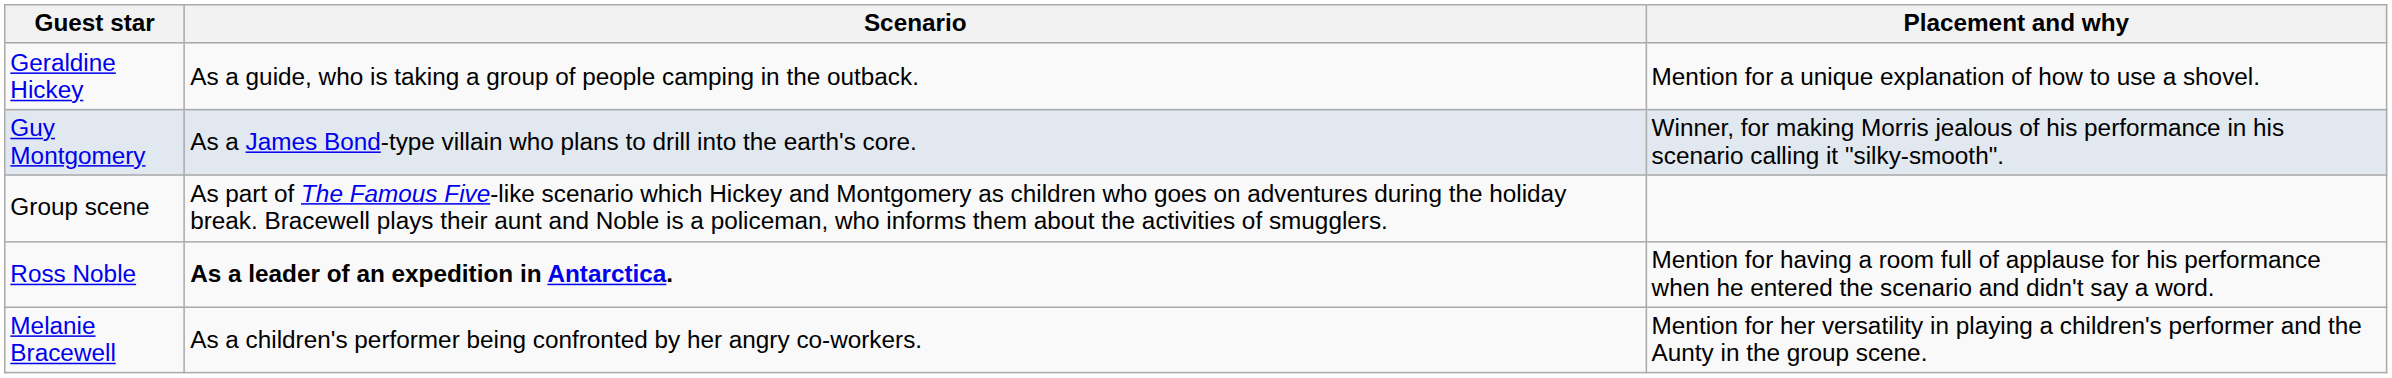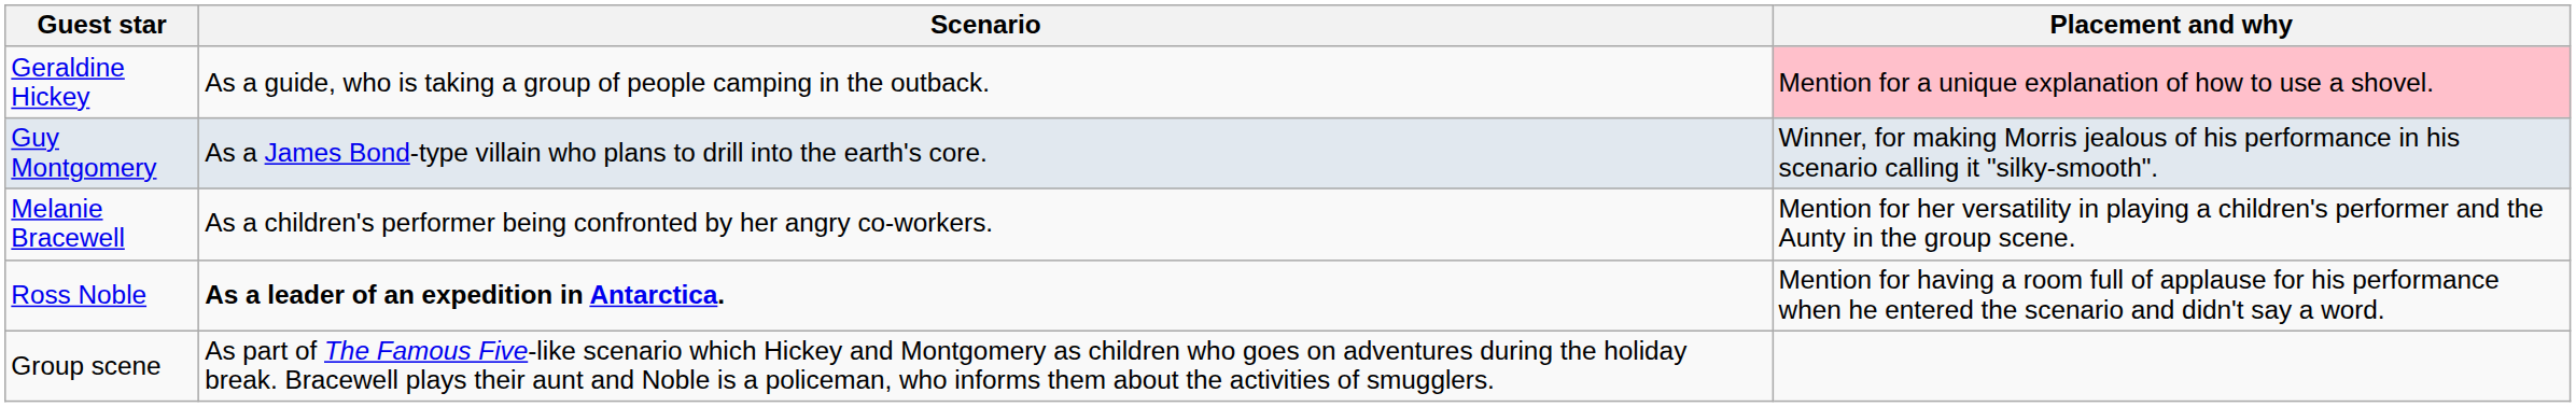 <table class="wikitable">
 <tr>
 <th>Guest star</th>
 <th>Scenario</th>
 <th>Placement and why</th>
 </tr>
 <tr>
 <td><a href='#'>Geraldine Hickey</a></td>
 <td>As a guide, who is taking a group of people camping in the outback.</td>
-<td>Mention for a unique explanation of how to use a shovel.</td>
+<td style="background: pink;">Mention for a unique explanation of how to use a shovel.</td>
 </tr>
 <tr style="background:#E1E8EF;">
 <td><a href='#'>Guy Montgomery</a></td>
 <td>As a <a href='#'>James Bond</a>-type villain who plans to drill into the earth's core.</td>
 <td>Winner, for making Morris jealous of his performance in his scenario calling it "silky-smooth".</td>
 </tr>
 <tr>
-<td>Group scene</td>
-<td>As part of <em><a href='#'>The Famous Five</a></em>-like scenario which Hickey and Montgomery as children who goes on adventures during the holiday break. Bracewell plays their aunt and Noble is a policeman, who informs them about the activities of smugglers.</td>
-<td></td>
+<td><a href='#'>Melanie Bracewell</a></td>
+<td>As a children's performer being confronted by her angry co-workers.</td>
+<td>Mention for her versatility in playing a children's performer and the Aunty in the group scene.</td>
 </tr>
 <tr>
 <td><a href='#'>Ross Noble</a></td>
 <td><strong>As a leader of an expedition in <a href='#'>Antarctica</a>.</strong></td>
 <td>Mention for having a room full of applause for his performance when he entered the scenario and didn't say a word.</td>
 </tr>
 <tr>
-<td><a href='#'>Melanie Bracewell</a></td>
-<td>As a children's performer being confronted by her angry co-workers.</td>
-<td>Mention for her versatility in playing a children's performer and the Aunty in the group scene.</td>
+<td>Group scene</td>
+<td>As part of <em><a href='#'>The Famous Five</a></em>-like scenario which Hickey and Montgomery as children who goes on adventures during the holiday break. Bracewell plays their aunt and Noble is a policeman, who informs them about the activities of smugglers.</td>
+<td></td>
 </tr>
 </table>
